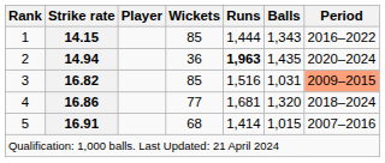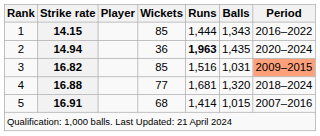 <table class="wikitable plainrowheaders sortable">
 <tr>
 <th scope=col>Rank</th>
 <th scope=col>Strike rate</th>
 <th scope=col>Player</th>
 <th scope=col>Wickets</th>
 <th scope=col>Runs</th>
 <th scope=col>Balls</th>
 <th scope=col>Period</th>
 </tr>
 <tr>
 <td align=center>1</td>
 <th scope=row style=text-align:center;>14.15</th>
 <td></td>
 <td align=center>85</td>
 <td align=center>1,444</td>
 <td align=center>1,343</td>
 <td>2016–2022</td>
 </tr>
 <tr>
 <td align=center>2</td>
 <th scope=row style=text-align:center;>14.94</th>
 <td> </td>
 <td align=center>36</td>
 <td align=center><strong>1,963</strong></td>
 <td align=center>1,435</td>
 <td>2020–2024</td>
 </tr>
 <tr>
 <td align=center>3</td>
 <th scope=row style=text-align:center;>16.82</th>
 <td></td>
 <td align=center>85</td>
 <td align=center>1,516</td>
 <td align=center>1,031</td>
 <td style="background: lightsalmon;">2009–2015</td>
 </tr>
 <tr>
 <td align=center>4</td>
-<th scope=row style=text-align:center;>16.86</th>
+<th scope=row style=text-align:center;>16.88</th>
 <td> </td>
 <td align=center>77</td>
 <td align=center>1,681</td>
 <td align=center>1,320</td>
 <td>2018–2024</td>
 </tr>
 <tr>
 <td align=center>5</td>
 <th scope=row style=text-align:center;>16.91</th>
 <td> </td>
 <td align=center>68</td>
 <td align=center>1,414</td>
 <td align=center>1,015</td>
 <td>2007–2016</td>
 </tr>
 <tr class=sortbottom>
 <td colspan=7><small>Qualification: 1,000 balls. Last Updated: 21 April 2024</small></td>
 </tr>
 </table>
